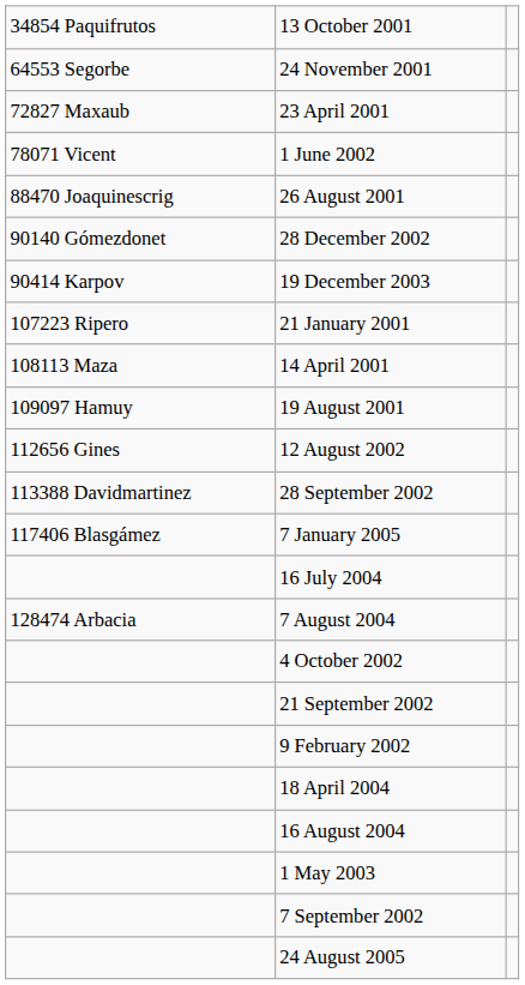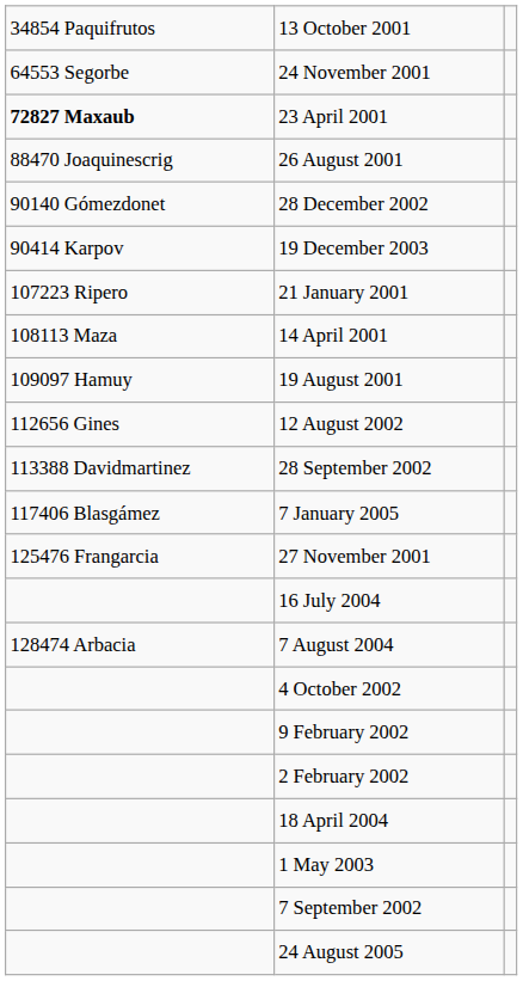 <table class="wikitable" style="font-size: 89%; float: left; width: 26em; margin-right: 1em; height: 700px">
 <tr>
 <td>34854 Paquifrutos</td>
 <td>13 October 2001</td>
 <td></td>
 </tr>
 <tr>
 <td>64553 Segorbe</td>
 <td>24 November 2001</td>
 <td></td>
 </tr>
 <tr>
-<td>72827 Maxaub</td>
+<td><strong>72827 Maxaub</strong></td>
 <td>23 April 2001</td>
-<td></td>
-</tr>
-<tr>
-<td>78071 Vicent</td>
-<td>1 June 2002</td>
 <td></td>
 </tr>
 <tr>
 <td>88470 Joaquinescrig</td>
 <td>26 August 2001</td>
 <td></td>
 </tr>
 <tr>
 <td>90140 Gómezdonet</td>
 <td>28 December 2002</td>
 <td></td>
 </tr>
 <tr>
 <td>90414 Karpov</td>
 <td>19 December 2003</td>
 <td></td>
 </tr>
 <tr>
 <td>107223 Ripero</td>
 <td>21 January 2001</td>
 <td></td>
 </tr>
 <tr>
 <td>108113 Maza</td>
 <td>14 April 2001</td>
 <td></td>
 </tr>
 <tr>
 <td>109097 Hamuy</td>
 <td>19 August 2001</td>
 <td></td>
 </tr>
 <tr>
 <td>112656 Gines</td>
 <td>12 August 2002</td>
 <td></td>
 </tr>
 <tr>
 <td>113388 Davidmartinez</td>
 <td>28 September 2002</td>
 <td></td>
 </tr>
 <tr>
 <td>117406 Blasgámez</td>
 <td>7 January 2005</td>
 <td></td>
 </tr>
 <tr>
+<td>125476 Frangarcia</td>
+<td>27 November 2001</td>
+<td></td>
+</tr>
+<tr>
 <td></td>
 <td>16 July 2004</td>
 <td></td>
 </tr>
 <tr>
 <td>128474 Arbacia</td>
 <td>7 August 2004</td>
 <td></td>
 </tr>
 <tr>
 <td></td>
 <td>4 October 2002</td>
 <td></td>
 </tr>
 <tr>
 <td></td>
-<td>21 September 2002</td>
-<td></td>
-</tr>
-<tr>
-<td></td>
 <td>9 February 2002</td>
 <td></td>
 </tr>
 <tr>
 <td></td>
-<td>18 April 2004</td>
+<td>2 February 2002</td>
 <td></td>
 </tr>
 <tr>
 <td></td>
-<td>16 August 2004</td>
+<td>18 April 2004</td>
 <td></td>
 </tr>
 <tr>
 <td></td>
 <td>1 May 2003</td>
 <td></td>
 </tr>
 <tr>
 <td></td>
 <td>7 September 2002</td>
 <td></td>
 </tr>
 <tr>
 <td></td>
 <td>24 August 2005</td>
 <td></td>
 </tr>
 </table>
